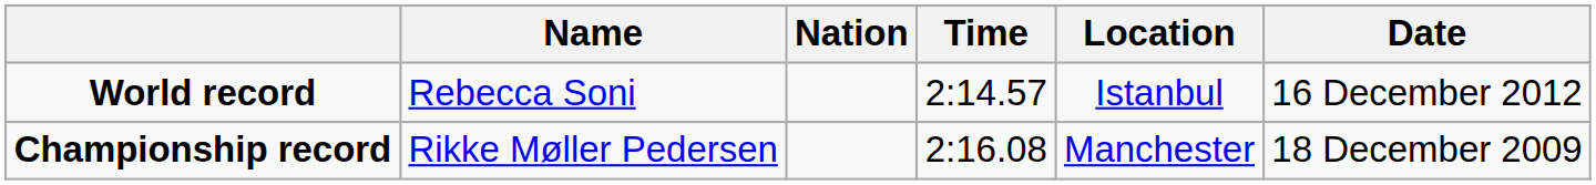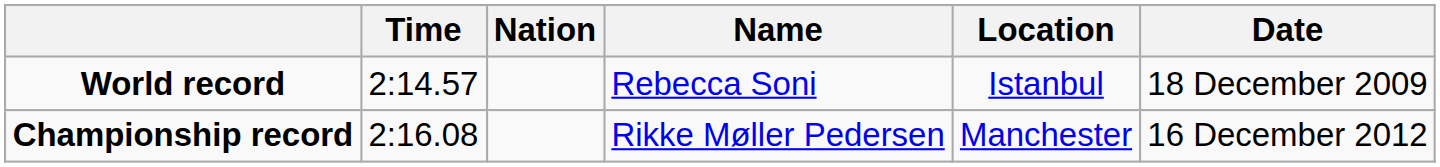 <table class=wikitable style=text-align:center>
 <tr>
 <th></th>
+<th>Time</th>
+<th>Nation</th>
 <th>Name</th>
-<th>Nation</th>
-<th>Time</th>
 <th>Location</th>
 <th>Date</th>
 </tr>
 <tr>
 <td><strong>World record</strong></td>
+<td align=left>2:14.57</td>
+<td align=left></td>
 <td align=left><a href='#'>Rebecca Soni</a></td>
-<td align=left></td>
-<td align=left>2:14.57</td>
 <td><a href='#'>Istanbul</a></td>
-<td>16 December 2012</td>
+<td>18 December 2009</td>
 </tr>
 <tr>
 <td><strong>Championship record</strong></td>
+<td align=left>2:16.08</td>
+<td align=left></td>
 <td align=left><a href='#'>Rikke Møller Pedersen</a></td>
-<td align=left></td>
-<td align=left>2:16.08</td>
 <td><a href='#'>Manchester</a></td>
-<td>18 December 2009</td>
+<td>16 December 2012</td>
 </tr>
 </table>
